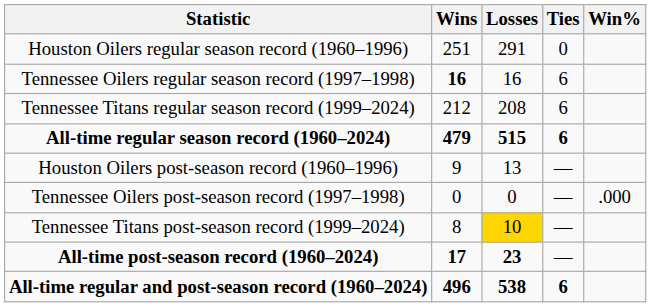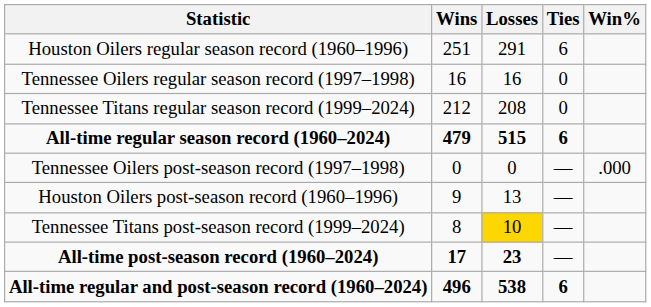 <table class="wikitable" style="text-align:center">
 <tr>
 <th scope="col">Statistic</th>
 <th scope="col">Wins</th>
 <th scope="col">Losses</th>
 <th scope="col">Ties</th>
 <th scope="col">Win%</th>
 </tr>
 <tr>
 <td>Houston Oilers regular season record (1960–1996)</td>
 <td>251</td>
 <td>291</td>
-<td>0</td>
+<td>6</td>
 <td></td>
 </tr>
 <tr>
 <td>Tennessee Oilers regular season record (1997–1998)</td>
-<td><strong>16</strong></td>
 <td>16</td>
-<td>6</td>
+<td>16</td>
+<td>0</td>
 <td></td>
 </tr>
 <tr>
 <td>Tennessee Titans regular season record (1999–2024)</td>
 <td>212</td>
 <td>208</td>
-<td>6</td>
+<td>0</td>
 <td></td>
 </tr>
 <tr>
 <td><strong>All-time regular season record (1960–2024)</strong></td>
 <td><strong>479</strong></td>
 <td><strong>515</strong></td>
 <td><strong>6</strong></td>
 <td><strong></strong></td>
 </tr>
 <tr>
+<td>Tennessee Oilers post-season record (1997–1998)</td>
+<td>0</td>
+<td>0</td>
+<td>—</td>
+<td>.000</td>
+</tr>
+<tr>
 <td>Houston Oilers post-season record (1960–1996)</td>
 <td>9</td>
 <td>13</td>
 <td>—</td>
 <td></td>
-</tr>
-<tr>
-<td>Tennessee Oilers post-season record (1997–1998)</td>
-<td>0</td>
-<td>0</td>
-<td>—</td>
-<td>.000</td>
 </tr>
 <tr>
 <td>Tennessee Titans post-season record (1999–2024)</td>
 <td>8</td>
 <td style="background: gold;">10</td>
 <td>—</td>
 <td></td>
 </tr>
 <tr>
 <td><strong>All-time post-season record (1960–2024)</strong></td>
 <td><strong>17</strong></td>
 <td><strong>23</strong></td>
 <td>—</td>
 <td><strong></strong></td>
 </tr>
 <tr>
 <td><strong>All-time regular and post-season record (1960–2024)</strong></td>
 <td><strong>496</strong></td>
 <td><strong>538</strong></td>
 <td><strong>6</strong></td>
 <td><strong></strong></td>
 </tr>
 </table>
